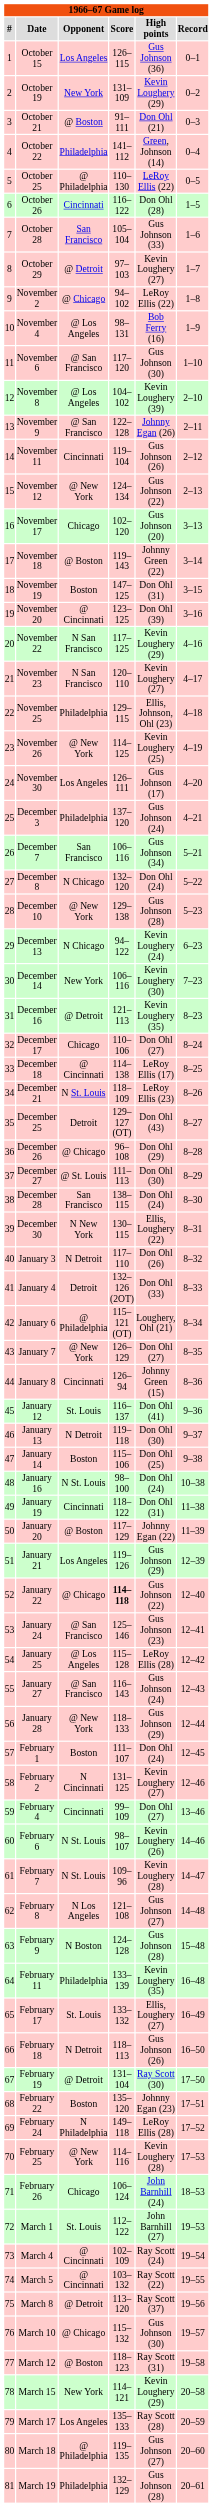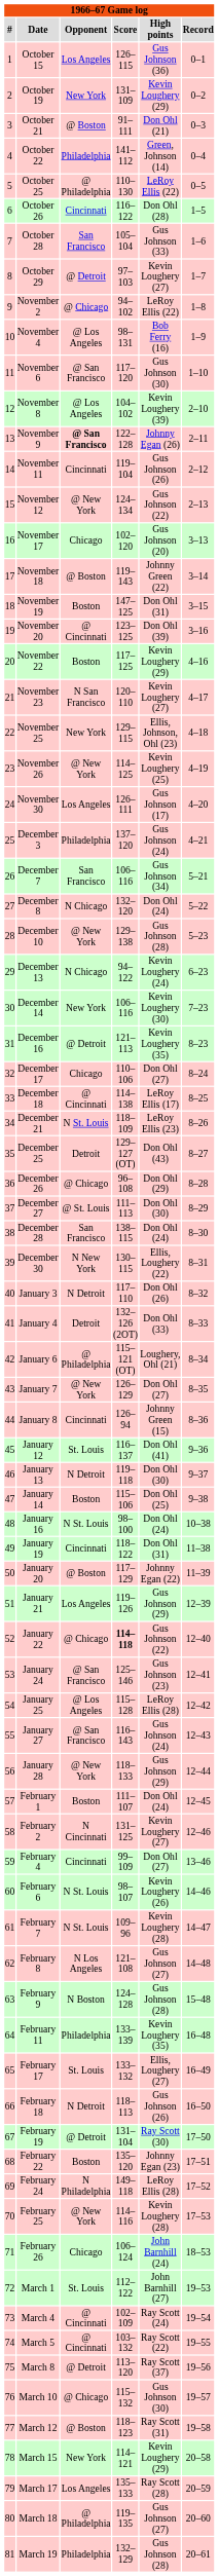 <table class="toccolours collapsible" width=50% style="clear:both; margin:1.5em auto; text-align:center">
 <tr>
 <th colspan=11 style="background:#F15110; color:#000000;">1966–67 Game log</th>
 </tr>
 <tr align="center" bgcolor="#dddddd">
 <td><strong>#</strong></td>
 <td><strong>Date</strong></td>
 <td><strong>Opponent</strong></td>
 <td><strong>Score</strong></td>
 <td><strong>High points</strong></td>
 <td><strong>Record</strong></td>
 </tr>
 <tr align="center" bgcolor="ffcccc">
 <td>1</td>
 <td>October 15</td>
 <td><a href='#'>Los Angeles</a></td>
 <td>126–115</td>
 <td><a href='#'>Gus Johnson</a> (36)</td>
 <td>0–1</td>
 </tr>
 <tr align="center" bgcolor="ffcccc">
 <td>2</td>
 <td>October 19</td>
 <td><a href='#'>New York</a></td>
 <td>131–109</td>
 <td><a href='#'>Kevin Loughery</a> (29)</td>
 <td>0–2</td>
 </tr>
 <tr align="center" bgcolor="ffcccc">
 <td>3</td>
 <td>October 21</td>
 <td>@ <a href='#'>Boston</a></td>
 <td>91–111</td>
 <td><a href='#'>Don Ohl</a> (21)</td>
 <td>0–3</td>
 </tr>
 <tr align="center" bgcolor="ffcccc">
 <td>4</td>
 <td>October 22</td>
 <td><a href='#'>Philadelphia</a></td>
 <td>141–112</td>
 <td><a href='#'>Green</a>, Johnson (14)</td>
 <td>0–4</td>
 </tr>
 <tr align="center" bgcolor="ffcccc">
 <td>5</td>
 <td>October 25</td>
 <td>@ Philadelphia</td>
 <td>110–130</td>
 <td><a href='#'>LeRoy Ellis</a> (22)</td>
 <td>0–5</td>
 </tr>
 <tr align="center" bgcolor="ccffcc">
 <td>6</td>
 <td>October 26</td>
 <td><a href='#'>Cincinnati</a></td>
 <td>116–122</td>
 <td>Don Ohl (28)</td>
 <td>1–5</td>
 </tr>
 <tr align="center" bgcolor="ffcccc">
 <td>7</td>
 <td>October 28</td>
 <td><a href='#'>San Francisco</a></td>
 <td>105–104</td>
 <td>Gus Johnson (33)</td>
 <td>1–6</td>
 </tr>
 <tr align="center" bgcolor="ffcccc">
 <td>8</td>
 <td>October 29</td>
 <td>@ <a href='#'>Detroit</a></td>
 <td>97–103</td>
 <td>Kevin Loughery (27)</td>
 <td>1–7</td>
 </tr>
 <tr align="center" bgcolor="ffcccc">
 <td>9</td>
 <td>November 2</td>
 <td>@ <a href='#'>Chicago</a></td>
 <td>94–102</td>
 <td>LeRoy Ellis (22)</td>
 <td>1–8</td>
 </tr>
 <tr align="center" bgcolor="ffcccc">
 <td>10</td>
 <td>November 4</td>
 <td>@ Los Angeles</td>
 <td>98–131</td>
 <td><a href='#'>Bob Ferry</a> (16)</td>
 <td>1–9</td>
 </tr>
 <tr align="center" bgcolor="ffcccc">
 <td>11</td>
 <td>November 6</td>
 <td>@ San Francisco</td>
 <td>117–120</td>
 <td>Gus Johnson (30)</td>
 <td>1–10</td>
 </tr>
 <tr align="center" bgcolor="ccffcc">
 <td>12</td>
 <td>November 8</td>
 <td>@ Los Angeles</td>
 <td>104–102</td>
 <td>Kevin Loughery (39)</td>
 <td>2–10</td>
 </tr>
 <tr align="center" bgcolor="ffcccc">
 <td>13</td>
 <td>November 9</td>
-<td>@ San Francisco</td>
+<td><strong>@ San Francisco</strong></td>
 <td>122–128</td>
 <td><a href='#'>Johnny Egan</a> (26)</td>
 <td>2–11</td>
 </tr>
 <tr align="center" bgcolor="ffcccc">
 <td>14</td>
 <td>November 11</td>
 <td>Cincinnati</td>
 <td>119–104</td>
 <td>Gus Johnson (26)</td>
 <td>2–12</td>
 </tr>
 <tr align="center" bgcolor="ffcccc">
 <td>15</td>
 <td>November 12</td>
 <td>@ New York</td>
 <td>124–134</td>
 <td>Gus Johnson (22)</td>
 <td>2–13</td>
 </tr>
 <tr align="center" bgcolor="ccffcc">
 <td>16</td>
 <td>November 17</td>
 <td>Chicago</td>
 <td>102–120</td>
 <td>Gus Johnson (20)</td>
 <td>3–13</td>
 </tr>
 <tr align="center" bgcolor="ffcccc">
 <td>17</td>
 <td>November 18</td>
 <td>@ Boston</td>
 <td>119–143</td>
 <td>Johnny Green (22)</td>
 <td>3–14</td>
 </tr>
 <tr align="center" bgcolor="ffcccc">
 <td>18</td>
 <td>November 19</td>
 <td>Boston</td>
 <td>147–125</td>
 <td>Don Ohl (31)</td>
 <td>3–15</td>
 </tr>
 <tr align="center" bgcolor="ffcccc">
 <td>19</td>
 <td>November 20</td>
 <td>@ Cincinnati</td>
 <td>123–125</td>
 <td>Don Ohl (39)</td>
 <td>3–16</td>
 </tr>
 <tr align="center" bgcolor="ccffcc">
 <td>20</td>
 <td>November 22</td>
-<td>N San Francisco</td>
+<td>Boston</td>
 <td>117–125</td>
 <td>Kevin Loughery (29)</td>
 <td>4–16</td>
 </tr>
 <tr align="center" bgcolor="ffcccc">
 <td>21</td>
 <td>November 23</td>
 <td>N San Francisco</td>
 <td>120–110</td>
 <td>Kevin Loughery (27)</td>
 <td>4–17</td>
 </tr>
 <tr align="center" bgcolor="ffcccc">
 <td>22</td>
 <td>November 25</td>
-<td>Philadelphia</td>
+<td>New York</td>
 <td>129–115</td>
 <td>Ellis, Johnson, Ohl (23)</td>
 <td>4–18</td>
 </tr>
 <tr align="center" bgcolor="ffcccc">
 <td>23</td>
 <td>November 26</td>
 <td>@ New York</td>
 <td>114–125</td>
 <td>Kevin Loughery (25)</td>
 <td>4–19</td>
 </tr>
 <tr align="center" bgcolor="ffcccc">
 <td>24</td>
 <td>November 30</td>
 <td>Los Angeles</td>
 <td>126–111</td>
 <td>Gus Johnson (17)</td>
 <td>4–20</td>
 </tr>
 <tr align="center" bgcolor="ffcccc">
 <td>25</td>
 <td>December 3</td>
 <td>Philadelphia</td>
 <td>137–120</td>
 <td>Gus Johnson (24)</td>
 <td>4–21</td>
 </tr>
 <tr align="center" bgcolor="ccffcc">
 <td>26</td>
 <td>December 7</td>
 <td>San Francisco</td>
 <td>106–116</td>
 <td>Gus Johnson (34)</td>
 <td>5–21</td>
 </tr>
 <tr align="center" bgcolor="ffcccc">
 <td>27</td>
 <td>December 8</td>
 <td>N Chicago</td>
 <td>132–120</td>
 <td>Don Ohl (24)</td>
 <td>5–22</td>
 </tr>
 <tr align="center" bgcolor="ffcccc">
 <td>28</td>
 <td>December 10</td>
 <td>@ New York</td>
 <td>129–138</td>
 <td>Gus Johnson (28)</td>
 <td>5–23</td>
 </tr>
 <tr align="center" bgcolor="ccffcc">
 <td>29</td>
 <td>December 13</td>
 <td>N Chicago</td>
 <td>94–122</td>
 <td>Kevin Loughery (24)</td>
 <td>6–23</td>
 </tr>
 <tr align="center" bgcolor="ccffcc">
 <td>30</td>
 <td>December 14</td>
 <td>New York</td>
 <td>106–116</td>
 <td>Kevin Loughery (30)</td>
 <td>7–23</td>
 </tr>
 <tr align="center" bgcolor="ccffcc">
 <td>31</td>
 <td>December 16</td>
 <td>@ Detroit</td>
 <td>121–113</td>
 <td>Kevin Loughery (35)</td>
 <td>8–23</td>
 </tr>
 <tr align="center" bgcolor="ffcccc">
 <td>32</td>
 <td>December 17</td>
 <td>Chicago</td>
 <td>110–106</td>
 <td>Don Ohl (27)</td>
 <td>8–24</td>
 </tr>
 <tr align="center" bgcolor="ffcccc">
 <td>33</td>
 <td>December 18</td>
 <td>@ Cincinnati</td>
 <td>114–138</td>
 <td>LeRoy Ellis (17)</td>
 <td>8–25</td>
 </tr>
 <tr align="center" bgcolor="ffcccc">
 <td>34</td>
 <td>December 21</td>
 <td>N <a href='#'>St. Louis</a></td>
 <td>118–109</td>
 <td>LeRoy Ellis (23)</td>
 <td>8–26</td>
 </tr>
 <tr align="center" bgcolor="ffcccc">
 <td>35</td>
 <td>December 25</td>
 <td>Detroit</td>
 <td>129–127 (OT)</td>
 <td>Don Ohl (43)</td>
 <td>8–27</td>
 </tr>
 <tr align="center" bgcolor="ffcccc">
 <td>36</td>
 <td>December 26</td>
 <td>@ Chicago</td>
 <td>96–108</td>
 <td>Don Ohl (29)</td>
 <td>8–28</td>
 </tr>
 <tr align="center" bgcolor="ffcccc">
 <td>37</td>
 <td>December 27</td>
 <td>@ St. Louis</td>
 <td>111–113</td>
 <td>Don Ohl (30)</td>
 <td>8–29</td>
 </tr>
 <tr align="center" bgcolor="ffcccc">
 <td>38</td>
 <td>December 28</td>
 <td>San Francisco</td>
 <td>138–115</td>
 <td>Don Ohl (24)</td>
 <td>8–30</td>
 </tr>
 <tr align="center" bgcolor="ffcccc">
 <td>39</td>
 <td>December 30</td>
 <td>N New York</td>
 <td>130–115</td>
 <td>Ellis, Loughery (22)</td>
 <td>8–31</td>
 </tr>
 <tr align="center" bgcolor="ffcccc">
 <td>40</td>
 <td>January 3</td>
 <td>N Detroit</td>
 <td>117–110</td>
 <td>Don Ohl (26)</td>
 <td>8–32</td>
 </tr>
 <tr align="center" bgcolor="ffcccc">
 <td>41</td>
 <td>January 4</td>
 <td>Detroit</td>
 <td>132–126 (2OT)</td>
 <td>Don Ohl (33)</td>
 <td>8–33</td>
 </tr>
 <tr align="center" bgcolor="ffcccc">
 <td>42</td>
 <td>January 6</td>
 <td>@ Philadelphia</td>
 <td>115–121 (OT)</td>
 <td>Loughery, Ohl (21)</td>
 <td>8–34</td>
 </tr>
 <tr align="center" bgcolor="ffcccc">
 <td>43</td>
 <td>January 7</td>
 <td>@ New York</td>
 <td>126–129</td>
 <td>Don Ohl (27)</td>
 <td>8–35</td>
 </tr>
 <tr align="center" bgcolor="ffcccc">
 <td>44</td>
 <td>January 8</td>
 <td>Cincinnati</td>
 <td>126–94</td>
 <td>Johnny Green (15)</td>
 <td>8–36</td>
 </tr>
 <tr align="center" bgcolor="ccffcc">
 <td>45</td>
 <td>January 12</td>
 <td>St. Louis</td>
 <td>116–137</td>
 <td>Don Ohl (41)</td>
 <td>9–36</td>
 </tr>
 <tr align="center" bgcolor="ffcccc">
 <td>46</td>
 <td>January 13</td>
 <td>N Detroit</td>
 <td>119–118</td>
 <td>Don Ohl (30)</td>
 <td>9–37</td>
 </tr>
 <tr align="center" bgcolor="ffcccc">
 <td>47</td>
 <td>January 14</td>
 <td>Boston</td>
 <td>115–106</td>
 <td>Don Ohl (25)</td>
 <td>9–38</td>
 </tr>
 <tr align="center" bgcolor="ccffcc">
 <td>48</td>
 <td>January 16</td>
 <td>N St. Louis</td>
 <td>98–100</td>
 <td>Don Ohl (24)</td>
 <td>10–38</td>
 </tr>
 <tr align="center" bgcolor="ccffcc">
 <td>49</td>
 <td>January 19</td>
 <td>Cincinnati</td>
 <td>118–122</td>
 <td>Don Ohl (31)</td>
 <td>11–38</td>
 </tr>
 <tr align="center" bgcolor="ffcccc">
 <td>50</td>
 <td>January 20</td>
 <td>@ Boston</td>
 <td>117–129</td>
 <td>Johnny Egan (22)</td>
 <td>11–39</td>
 </tr>
 <tr align="center" bgcolor="ccffcc">
 <td>51</td>
 <td>January 21</td>
 <td>Los Angeles</td>
 <td>119–126</td>
 <td>Gus Johnson (29)</td>
 <td>12–39</td>
 </tr>
 <tr align="center" bgcolor="ffcccc">
 <td>52</td>
 <td>January 22</td>
 <td>@ Chicago</td>
 <td><strong>114–118</strong></td>
 <td>Gus Johnson (22)</td>
 <td>12–40</td>
 </tr>
 <tr align="center" bgcolor="ffcccc">
 <td>53</td>
 <td>January 24</td>
 <td>@ San Francisco</td>
 <td>125–146</td>
 <td>Gus Johnson (23)</td>
 <td>12–41</td>
 </tr>
 <tr align="center" bgcolor="ffcccc">
 <td>54</td>
 <td>January 25</td>
 <td>@ Los Angeles</td>
 <td>115–128</td>
 <td>LeRoy Ellis (28)</td>
 <td>12–42</td>
 </tr>
 <tr align="center" bgcolor="ffcccc">
 <td>55</td>
 <td>January 27</td>
 <td>@ San Francisco</td>
 <td>116–143</td>
 <td>Gus Johnson (24)</td>
 <td>12–43</td>
 </tr>
 <tr align="center" bgcolor="ffcccc">
 <td>56</td>
 <td>January 28</td>
 <td>@ New York</td>
 <td>118–133</td>
 <td>Gus Johnson (29)</td>
 <td>12–44</td>
 </tr>
 <tr align="center" bgcolor="ffcccc">
 <td>57</td>
 <td>February 1</td>
 <td>Boston</td>
 <td>111–107</td>
 <td>Don Ohl (24)</td>
 <td>12–45</td>
 </tr>
 <tr align="center" bgcolor="ffcccc">
 <td>58</td>
 <td>February 2</td>
 <td>N Cincinnati</td>
 <td>131–125</td>
 <td>Kevin Loughery (27)</td>
 <td>12–46</td>
 </tr>
 <tr align="center" bgcolor="ccffcc">
 <td>59</td>
 <td>February 4</td>
 <td>Cincinnati</td>
 <td>99–109</td>
 <td>Don Ohl (27)</td>
 <td>13–46</td>
 </tr>
 <tr align="center" bgcolor="ccffcc">
 <td>60</td>
 <td>February 6</td>
 <td>N St. Louis</td>
 <td>98–107</td>
 <td>Kevin Loughery (26)</td>
 <td>14–46</td>
 </tr>
 <tr align="center" bgcolor="ffcccc">
 <td>61</td>
 <td>February 7</td>
 <td>N St. Louis</td>
 <td>109–96</td>
 <td>Kevin Loughery (28)</td>
 <td>14–47</td>
 </tr>
 <tr align="center" bgcolor="ffcccc">
 <td>62</td>
 <td>February 8</td>
 <td>N Los Angeles</td>
 <td>121–108</td>
 <td>Gus Johnson (27)</td>
 <td>14–48</td>
 </tr>
 <tr align="center" bgcolor="ccffcc">
 <td>63</td>
 <td>February 9</td>
 <td>N Boston</td>
 <td>124–128</td>
 <td>Gus Johnson (28)</td>
 <td>15–48</td>
 </tr>
 <tr align="center" bgcolor="ccffcc">
 <td>64</td>
 <td>February 11</td>
 <td>Philadelphia</td>
 <td>133–139</td>
 <td>Kevin Loughery (35)</td>
 <td>16–48</td>
 </tr>
 <tr align="center" bgcolor="ffcccc">
 <td>65</td>
 <td>February 17</td>
 <td>St. Louis</td>
 <td>133–132</td>
 <td>Ellis, Loughery (27)</td>
 <td>16–49</td>
 </tr>
 <tr align="center" bgcolor="ffcccc">
 <td>66</td>
 <td>February 18</td>
 <td>N Detroit</td>
 <td>118–113</td>
 <td>Gus Johnson (26)</td>
 <td>16–50</td>
 </tr>
 <tr align="center" bgcolor="ccffcc">
 <td>67</td>
 <td>February 19</td>
 <td>@ Detroit</td>
 <td>131–104</td>
 <td><a href='#'>Ray Scott</a> (30)</td>
 <td>17–50</td>
 </tr>
 <tr align="center" bgcolor="ffcccc">
 <td>68</td>
 <td>February 22</td>
 <td>Boston</td>
 <td>135–120</td>
 <td>Johnny Egan (23)</td>
 <td>17–51</td>
 </tr>
 <tr align="center" bgcolor="ffcccc">
 <td>69</td>
 <td>February 24</td>
 <td>N Philadelphia</td>
 <td>149–118</td>
 <td>LeRoy Ellis (28)</td>
 <td>17–52</td>
 </tr>
 <tr align="center" bgcolor="ffcccc">
 <td>70</td>
 <td>February 25</td>
 <td>@ New York</td>
 <td>114–116</td>
 <td>Kevin Loughery (28)</td>
 <td>17–53</td>
 </tr>
 <tr align="center" bgcolor="ccffcc">
 <td>71</td>
 <td>February 26</td>
 <td>Chicago</td>
 <td>106–124</td>
 <td><a href='#'>John Barnhill</a> (24)</td>
 <td>18–53</td>
 </tr>
 <tr align="center" bgcolor="ccffcc">
 <td>72</td>
 <td>March 1</td>
 <td>St. Louis</td>
 <td>112–122</td>
 <td>John Barnhill (27)</td>
 <td>19–53</td>
 </tr>
 <tr align="center" bgcolor="ffcccc">
 <td>73</td>
 <td>March 4</td>
 <td>@ Cincinnati</td>
 <td>102–109</td>
 <td>Ray Scott (24)</td>
 <td>19–54</td>
 </tr>
 <tr align="center" bgcolor="ffcccc">
 <td>74</td>
 <td>March 5</td>
 <td>@ Cincinnati</td>
 <td>103–132</td>
 <td>Ray Scott (22)</td>
 <td>19–55</td>
 </tr>
 <tr align="center" bgcolor="ffcccc">
 <td>75</td>
 <td>March 8</td>
 <td>@ Detroit</td>
 <td>113–120</td>
 <td>Ray Scott (37)</td>
 <td>19–56</td>
 </tr>
 <tr align="center" bgcolor="ffcccc">
 <td>76</td>
 <td>March 10</td>
 <td>@ Chicago</td>
 <td>115–132</td>
 <td>Gus Johnson (30)</td>
 <td>19–57</td>
 </tr>
 <tr align="center" bgcolor="ffcccc">
 <td>77</td>
 <td>March 12</td>
 <td>@ Boston</td>
 <td>118–123</td>
 <td>Ray Scott (31)</td>
 <td>19–58</td>
 </tr>
 <tr align="center" bgcolor="ccffcc">
 <td>78</td>
 <td>March 15</td>
 <td>New York</td>
 <td>114–121</td>
 <td>Kevin Loughery (29)</td>
 <td>20–58</td>
 </tr>
 <tr align="center" bgcolor="ffcccc">
 <td>79</td>
 <td>March 17</td>
 <td>Los Angeles</td>
 <td>135–133</td>
 <td>Ray Scott (28)</td>
 <td>20–59</td>
 </tr>
 <tr align="center" bgcolor="ffcccc">
 <td>80</td>
 <td>March 18</td>
 <td>@ Philadelphia</td>
 <td>119–135</td>
 <td>Gus Johnson (27)</td>
 <td>20–60</td>
 </tr>
 <tr align="center" bgcolor="ffcccc">
 <td>81</td>
 <td>March 19</td>
 <td>Philadelphia</td>
 <td>132–129</td>
 <td>Gus Johnson (28)</td>
 <td>20–61</td>
 </tr>
 </table>
